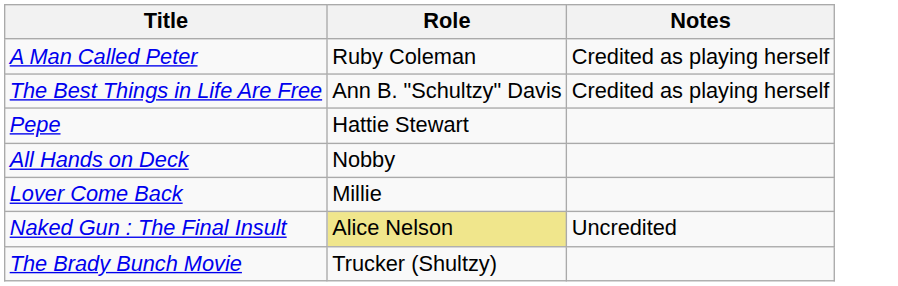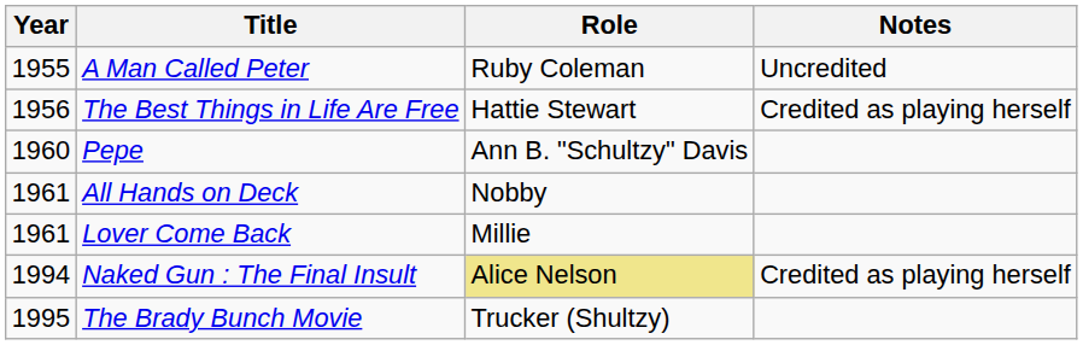 <table class="wikitable sortable">
 <tr>
+<th>Year</th>
 <th>Title</th>
 <th>Role</th>
 <th class="unsortable">Notes</th>
 </tr>
 <tr>
+<td>1955</td>
 <td><em><a href='#'>A Man Called Peter</a></em></td>
 <td>Ruby Coleman</td>
+<td>Uncredited</td>
+</tr>
+<tr>
+<td>1956</td>
+<td><em><a href='#'>The Best Things in Life Are Free</a></em></td>
+<td>Hattie Stewart</td>
 <td>Credited as playing herself</td>
 </tr>
 <tr>
-<td><em><a href='#'>The Best Things in Life Are Free</a></em></td>
+<td>1960</td>
+<td><em><a href='#'>Pepe</a></em></td>
 <td>Ann B. "Schultzy" Davis</td>
-<td>Credited as playing herself</td>
-</tr>
-<tr>
-<td><em><a href='#'>Pepe</a></em></td>
-<td>Hattie Stewart</td>
 <td></td>
 </tr>
 <tr>
+<td>1961</td>
 <td><em><a href='#'>All Hands on Deck</a></em></td>
 <td>Nobby</td>
 <td></td>
 </tr>
 <tr>
+<td>1961</td>
 <td><em><a href='#'>Lover Come Back</a></em></td>
 <td>Millie</td>
 <td></td>
 </tr>
 <tr>
+<td>1994</td>
 <td><em><a href='#'>Naked Gun : The Final Insult</a></em></td>
 <td style="background: khaki;">Alice Nelson</td>
-<td>Uncredited</td>
+<td>Credited as playing herself</td>
 </tr>
 <tr>
+<td>1995</td>
 <td><em><a href='#'>The Brady Bunch Movie</a></em></td>
 <td>Trucker (Shultzy)</td>
 <td></td>
 </tr>
 </table>
